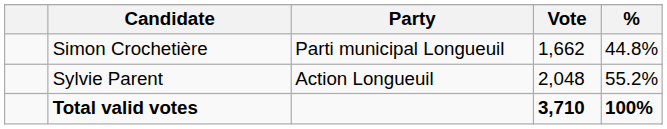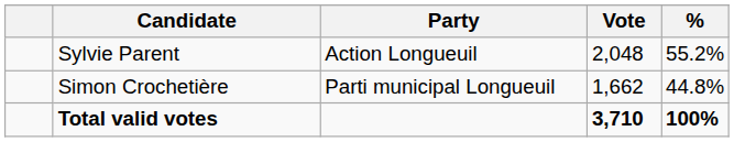 <table class="wikitable">
 <tr>
 </tr>
 <tr>
 <th bgcolor="#DDDDFF" width="30px"></th>
 <th bgcolor="#DDDDFF" width="200px">Candidate</th>
 <th bgcolor="#DDDDFF" width="200px">Party</th>
 <th bgcolor="#DDDDFF" width="50px">Vote</th>
 <th bgcolor="#DDDDFF" width="30px">%</th>
 </tr>
 <tr>
 <td> </td>
+<td>Sylvie Parent</td>
+<td>Action Longueuil</td>
+<td>2,048</td>
+<td>55.2%</td>
+</tr>
+<tr>
+<td> </td>
 <td>Simon Crochetière</td>
 <td>Parti municipal Longueuil</td>
 <td>1,662</td>
 <td>44.8%</td>
-</tr>
-<tr>
-<td> </td>
-<td>Sylvie Parent</td>
-<td>Action Longueuil</td>
-<td>2,048</td>
-<td>55.2%</td>
 </tr>
 <tr>
 <td> </td>
 <td><strong>Total valid votes</strong></td>
 <td></td>
 <td><strong>3,710</strong></td>
 <td><strong>100%</strong></td>
 </tr>
 </table>
